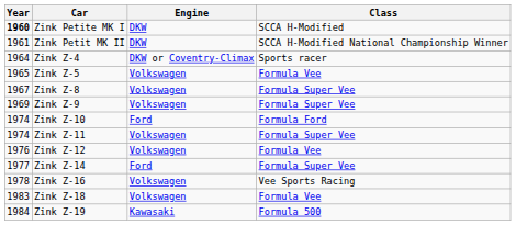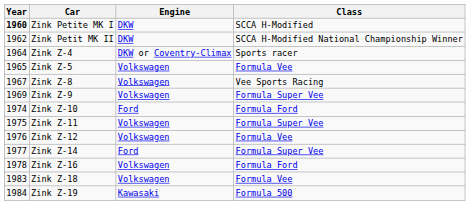 <table class="wikitable">
 <tr>
 <th>Year</th>
 <th>Car</th>
 <th>Engine</th>
 <th>Class</th>
 </tr>
 <tr>
 <td><strong>1960</strong></td>
 <td>Zink Petite MK I</td>
 <td><a href='#'>DKW</a></td>
 <td>SCCA H-Modified</td>
 </tr>
 <tr>
-<td>1961</td>
+<td>1962</td>
 <td>Zink Petit MK II</td>
 <td><a href='#'>DKW</a></td>
 <td>SCCA H-Modified National Championship Winner</td>
 </tr>
 <tr>
 <td>1964</td>
 <td>Zink Z-4</td>
 <td><a href='#'>DKW</a> or <a href='#'>Coventry-Climax</a></td>
 <td>Sports racer</td>
 </tr>
 <tr>
 <td>1965</td>
 <td>Zink Z-5</td>
 <td><a href='#'>Volkswagen</a></td>
 <td><a href='#'>Formula Vee</a></td>
 </tr>
 <tr>
 <td>1967</td>
 <td>Zink Z-8</td>
 <td><a href='#'>Volkswagen</a></td>
-<td><a href='#'>Formula Super Vee</a></td>
+<td>Vee Sports Racing</td>
 </tr>
 <tr>
 <td>1969</td>
 <td>Zink Z-9</td>
 <td><a href='#'>Volkswagen</a></td>
 <td><a href='#'>Formula Super Vee</a></td>
 </tr>
 <tr>
 <td>1974</td>
 <td>Zink Z-10</td>
 <td><a href='#'>Ford</a></td>
 <td><a href='#'>Formula Ford</a></td>
 </tr>
 <tr>
-<td>1974</td>
+<td>1975</td>
 <td>Zink Z-11</td>
 <td><a href='#'>Volkswagen</a></td>
 <td><a href='#'>Formula Super Vee</a></td>
 </tr>
 <tr>
 <td>1976</td>
 <td>Zink Z-12</td>
 <td><a href='#'>Volkswagen</a></td>
 <td><a href='#'>Formula Vee</a></td>
 </tr>
 <tr>
 <td>1977</td>
 <td>Zink Z-14</td>
 <td><a href='#'>Ford</a></td>
 <td><a href='#'>Formula Super Vee</a></td>
 </tr>
 <tr>
 <td>1978</td>
 <td>Zink Z-16</td>
 <td><a href='#'>Volkswagen</a></td>
-<td>Vee Sports Racing</td>
+<td><a href='#'>Formula Ford</a></td>
 </tr>
 <tr>
 <td>1983</td>
 <td>Zink Z-18</td>
 <td><a href='#'>Volkswagen</a></td>
 <td><a href='#'>Formula Vee</a></td>
 </tr>
 <tr>
 <td>1984</td>
 <td>Zink Z-19</td>
 <td><a href='#'>Kawasaki</a></td>
 <td><a href='#'>Formula 500</a></td>
 </tr>
 </table>
